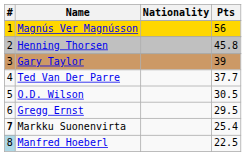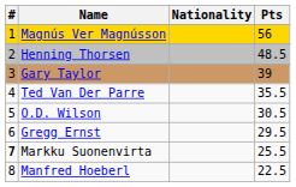 <table class="wikitable">
 <tr>
 <th>#</th>
 <th>Name</th>
 <th>Nationality</th>
 <th>Pts</th>
 </tr>
 <tr>
 </tr>
 <tr style="background:gold;">
 <td>1</td>
 <td><a href='#'>Magnús Ver Magnússon</a></td>
 <td></td>
 <td>56</td>
 </tr>
 <tr>
 </tr>
 <tr style="background:silver;">
 <td>2</td>
 <td><a href='#'>Henning Thorsen</a></td>
 <td></td>
-<td>45.8</td>
+<td>48.5</td>
 </tr>
 <tr>
 </tr>
 <tr style="background:#c96;">
 <td>3</td>
 <td><a href='#'>Gary Taylor</a></td>
 <td></td>
 <td>39</td>
 </tr>
 <tr>
 <td>4</td>
 <td><a href='#'>Ted Van Der Parre</a></td>
 <td></td>
-<td>37.7</td>
+<td>35.5</td>
 </tr>
 <tr>
 <td>5</td>
 <td><a href='#'>O.D. Wilson</a></td>
 <td></td>
 <td>30.5</td>
 </tr>
 <tr>
 <td>6</td>
 <td><a href='#'>Gregg Ernst</a></td>
 <td></td>
 <td>29.5</td>
 </tr>
 <tr>
 <td><strong>7</strong></td>
 <td>Markku Suonenvirta</td>
 <td></td>
-<td>25.4</td>
+<td>25.5</td>
 </tr>
 <tr>
-<td style="background: lightblue;">8</td>
+<td>8</td>
 <td><a href='#'>Manfred Hoeberl</a></td>
 <td></td>
 <td>22.5</td>
 </tr>
 </table>
